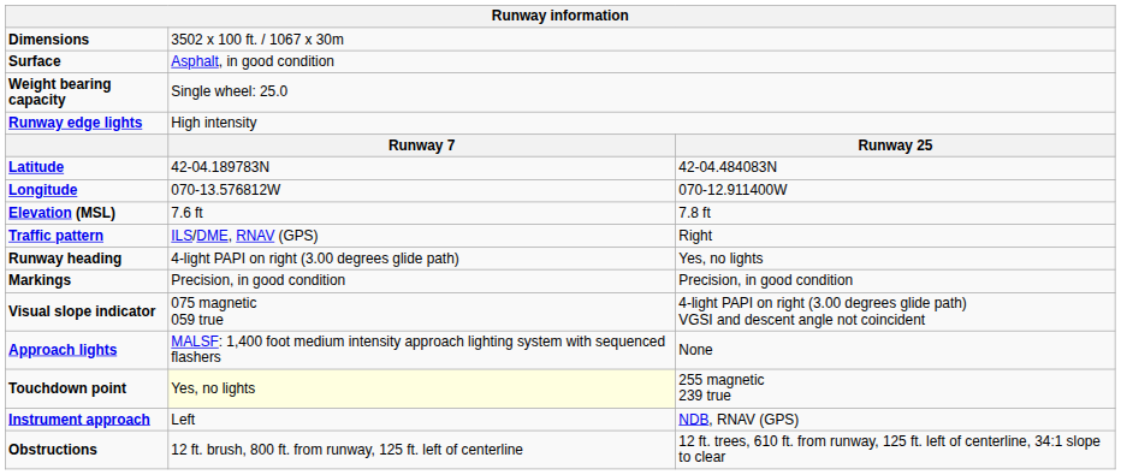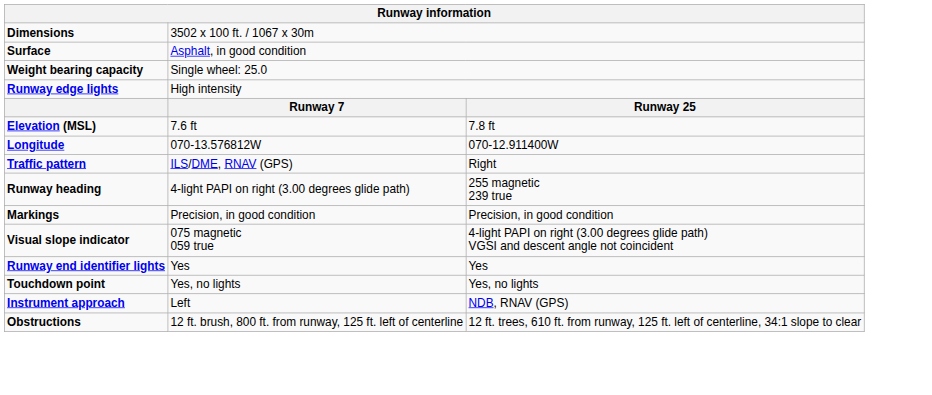 <table class="wikitable">
 <tr>
 <th colspan="3">Runway information</th>
 </tr>
 <tr>
 <td><strong>Dimensions</strong></td>
 <td colspan="2">3502 x 100 ft. / 1067 x 30m</td>
 </tr>
 <tr>
 <td><strong>Surface</strong></td>
 <td colspan="2"><a href='#'>Asphalt</a>, in good condition</td>
 </tr>
 <tr>
 <td><strong>Weight bearing capacity</strong></td>
 <td colspan="2">Single wheel: 25.0</td>
 </tr>
 <tr>
 <td><strong><a href='#'>Runway edge lights</a></strong></td>
 <td colspan="2">High intensity</td>
 </tr>
 <tr>
 <th></th>
 <th>Runway 7</th>
 <th>Runway 25</th>
 </tr>
 <tr>
-<td><strong><a href='#'>Latitude</a></strong></td>
-<td>42-04.189783N</td>
-<td>42-04.484083N</td>
+<td><strong><a href='#'>Elevation</a> (MSL)</strong></td>
+<td>7.6 ft</td>
+<td>7.8 ft</td>
 </tr>
 <tr>
 <td><strong><a href='#'>Longitude</a></strong></td>
 <td>070-13.576812W</td>
 <td>070-12.911400W</td>
-</tr>
-<tr>
-<td><strong><a href='#'>Elevation</a> (MSL)</strong></td>
-<td>7.6 ft</td>
-<td>7.8 ft</td>
 </tr>
 <tr>
 <td><strong><a href='#'>Traffic pattern</a></strong></td>
 <td><a href='#'>ILS</a>/<a href='#'>DME</a>, <a href='#'>RNAV</a> (GPS)</td>
 <td>Right</td>
 </tr>
 <tr>
 <td><strong>Runway heading</strong></td>
 <td>4-light PAPI on right (3.00 degrees glide path)</td>
-<td>Yes, no lights</td>
+<td>255 magnetic<br>239 true</td>
 </tr>
 <tr>
 <td><strong>Markings</strong></td>
 <td>Precision, in good condition</td>
 <td>Precision, in good condition</td>
 </tr>
 <tr>
 <td><strong>Visual slope indicator</strong></td>
 <td>075 magnetic<br>059 true</td>
 <td>4-light PAPI on right (3.00 degrees glide path)<br>VGSI and descent angle not coincident</td>
 </tr>
 <tr>
-<td><strong><a href='#'>Approach lights</a></strong></td>
-<td><a href='#'>MALSF</a>: 1,400 foot medium intensity approach lighting system with sequenced flashers</td>
-<td>None</td>
+<td><strong><a href='#'>Runway end identifier lights</a></strong></td>
+<td>Yes</td>
+<td>Yes</td>
 </tr>
 <tr>
 <td><strong>Touchdown point</strong></td>
-<td style="background: lightyellow;">Yes, no lights</td>
-<td>255 magnetic<br>239 true</td>
+<td>Yes, no lights</td>
+<td>Yes, no lights</td>
 </tr>
 <tr>
 <td><strong><a href='#'>Instrument approach</a></strong></td>
 <td>Left</td>
 <td><a href='#'>NDB</a>, RNAV (GPS)</td>
 </tr>
 <tr>
 <td><strong>Obstructions</strong></td>
 <td>12 ft. brush, 800 ft. from runway, 125 ft. left of centerline</td>
 <td>12 ft. trees, 610 ft. from runway, 125 ft. left of centerline, 34:1 slope to clear</td>
 </tr>
 </table>
